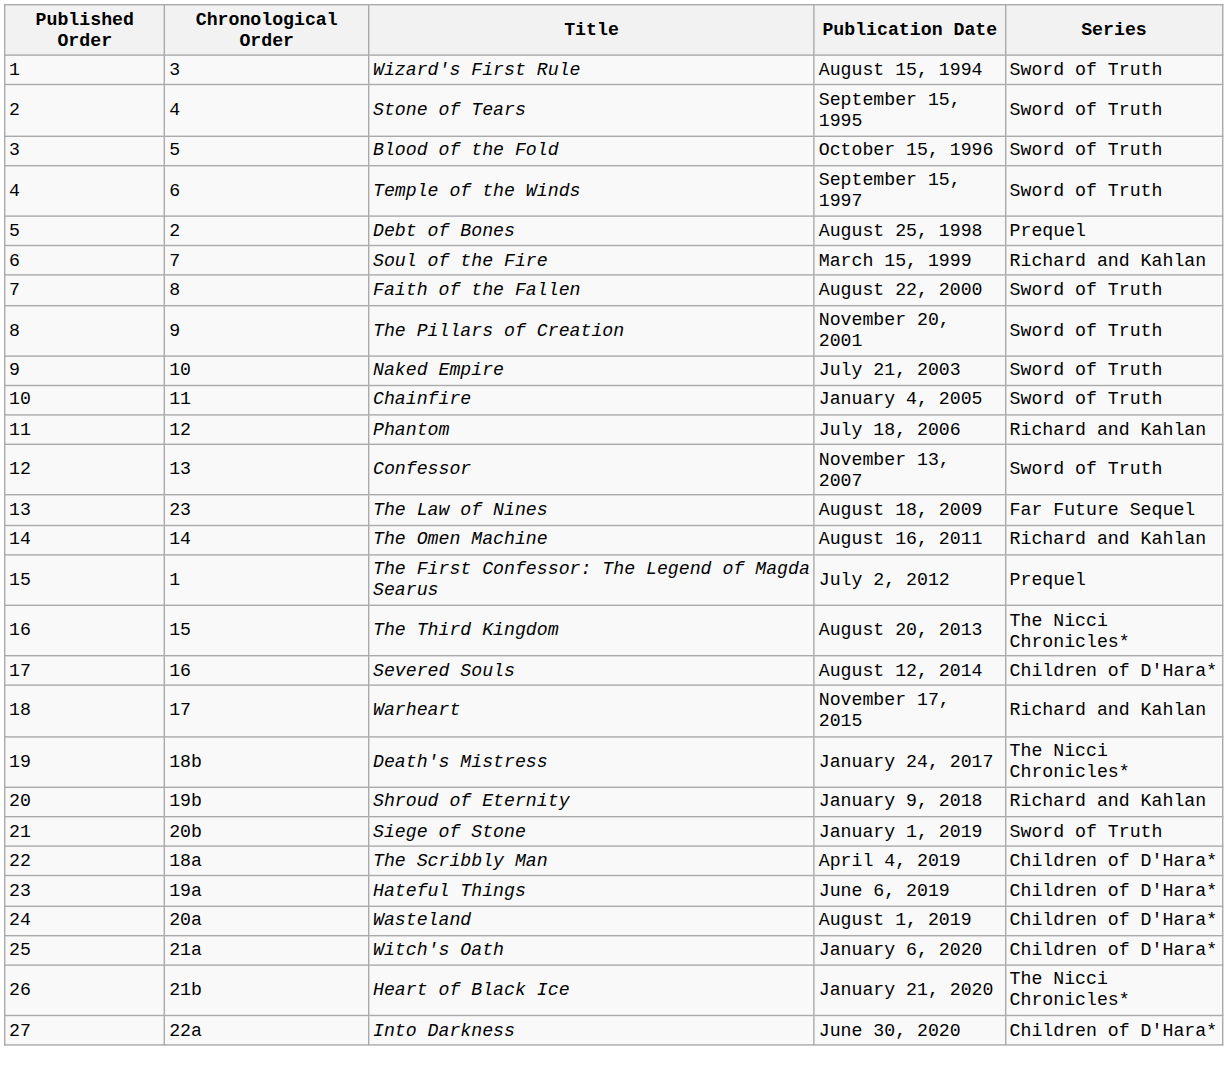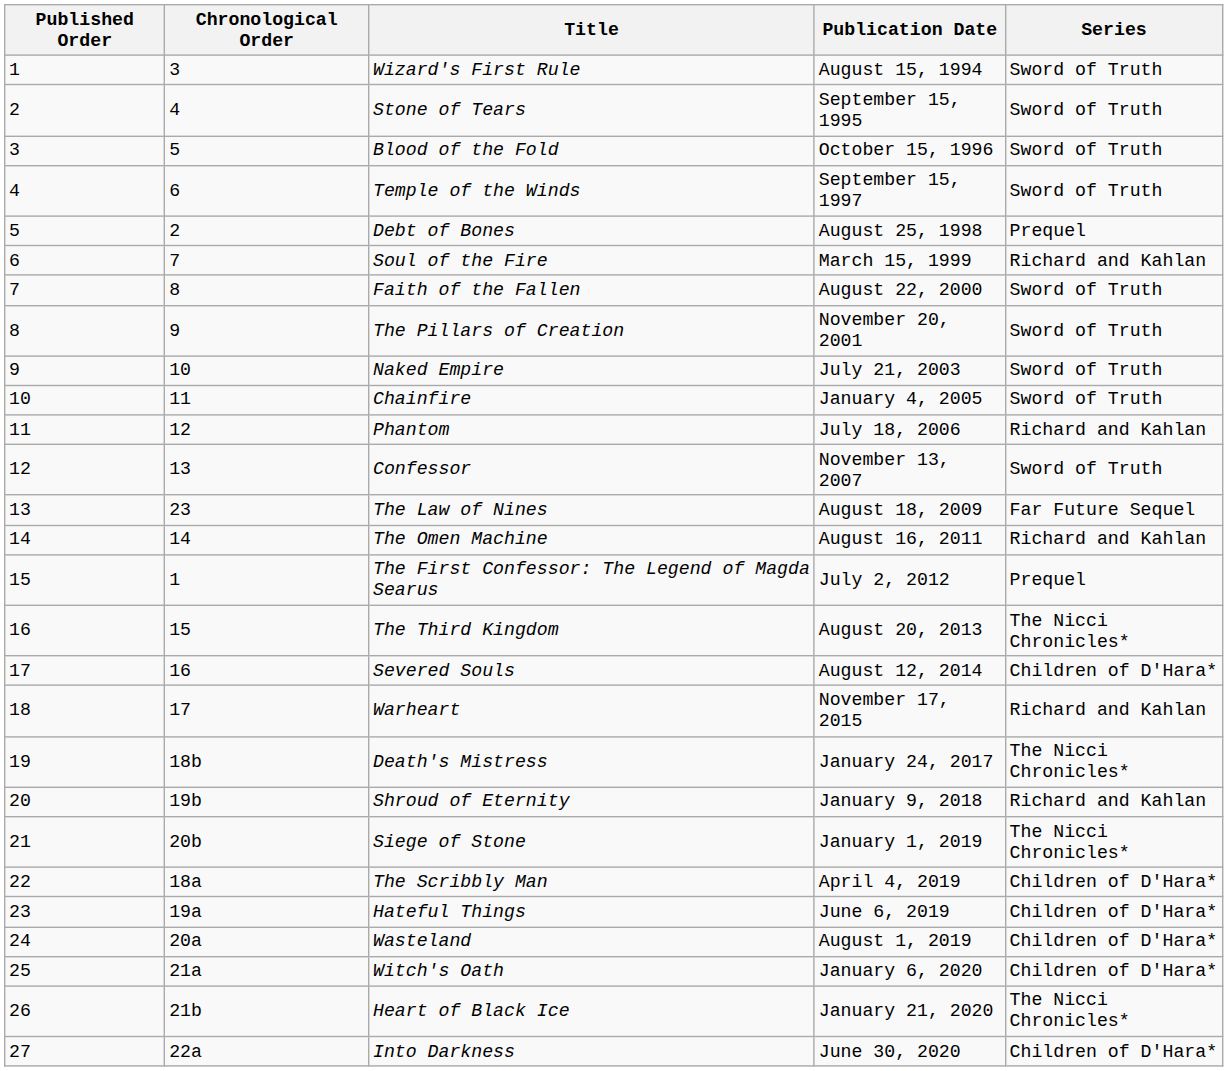 <table class="wikitable sortable">
 <tr>
 <th>Published Order</th>
 <th>Chronological Order</th>
 <th>Title</th>
 <th>Publication Date</th>
 <th>Series</th>
 </tr>
 <tr>
 <td>1</td>
 <td>3</td>
 <td><em>Wizard's First Rule</em></td>
 <td>August 15, 1994</td>
 <td>Sword of Truth</td>
 </tr>
 <tr>
 <td>2</td>
 <td>4</td>
 <td><em>Stone of Tears</em></td>
 <td>September 15, 1995</td>
 <td>Sword of Truth</td>
 </tr>
 <tr>
 <td>3</td>
 <td>5</td>
 <td><em>Blood of the Fold</em></td>
 <td>October 15, 1996</td>
 <td>Sword of Truth</td>
 </tr>
 <tr>
 <td>4</td>
 <td>6</td>
 <td><em>Temple of the Winds</em></td>
 <td>September 15, 1997</td>
 <td>Sword of Truth</td>
 </tr>
 <tr>
 <td>5</td>
 <td>2</td>
 <td><em>Debt of Bones</em></td>
 <td>August 25, 1998</td>
 <td>Prequel</td>
 </tr>
 <tr>
 <td>6</td>
 <td>7</td>
 <td><em>Soul of the Fire</em></td>
 <td>March 15, 1999</td>
 <td>Richard and Kahlan</td>
 </tr>
 <tr>
 <td>7</td>
 <td>8</td>
 <td><em>Faith of the Fallen</em></td>
 <td>August 22, 2000</td>
 <td>Sword of Truth</td>
 </tr>
 <tr>
 <td>8</td>
 <td>9</td>
 <td><em>The Pillars of Creation</em></td>
 <td>November 20, 2001</td>
 <td>Sword of Truth</td>
 </tr>
 <tr>
 <td>9</td>
 <td>10</td>
 <td><em>Naked Empire</em></td>
 <td>July 21, 2003</td>
 <td>Sword of Truth</td>
 </tr>
 <tr>
 <td>10</td>
 <td>11</td>
 <td><em>Chainfire</em></td>
 <td>January 4, 2005</td>
 <td>Sword of Truth</td>
 </tr>
 <tr>
 <td>11</td>
 <td>12</td>
 <td><em>Phantom</em></td>
 <td>July 18, 2006</td>
 <td>Richard and Kahlan</td>
 </tr>
 <tr>
 <td>12</td>
 <td>13</td>
 <td><em>Confessor</em></td>
 <td>November 13, 2007</td>
 <td>Sword of Truth</td>
 </tr>
 <tr>
 <td>13</td>
 <td>23</td>
 <td><em>The Law of Nines</em></td>
 <td>August 18, 2009</td>
 <td>Far Future Sequel</td>
 </tr>
 <tr>
 <td>14</td>
 <td>14</td>
 <td><em>The Omen Machine</em></td>
 <td>August 16, 2011</td>
 <td>Richard and Kahlan</td>
 </tr>
 <tr>
 <td>15</td>
 <td>1</td>
 <td><em>The First Confessor: The Legend of Magda Searus</em></td>
 <td>July 2, 2012</td>
 <td>Prequel</td>
 </tr>
 <tr>
 <td>16</td>
 <td>15</td>
 <td><em>The Third Kingdom</em></td>
 <td>August 20, 2013</td>
 <td>The Nicci Chronicles*</td>
 </tr>
 <tr>
 <td>17</td>
 <td>16</td>
 <td><em>Severed Souls</em></td>
 <td>August 12, 2014</td>
 <td>Children of D'Hara*</td>
 </tr>
 <tr>
 <td>18</td>
 <td>17</td>
 <td><em>Warheart</em></td>
 <td>November 17, 2015</td>
 <td>Richard and Kahlan</td>
 </tr>
 <tr>
 <td>19</td>
 <td>18b</td>
 <td><em>Death's Mistress</em></td>
 <td>January 24, 2017</td>
 <td>The Nicci Chronicles*</td>
 </tr>
 <tr>
 <td>20</td>
 <td>19b</td>
 <td><em>Shroud of Eternity</em></td>
 <td>January 9, 2018</td>
 <td>Richard and Kahlan</td>
 </tr>
 <tr>
 <td>21</td>
 <td>20b</td>
 <td><em>Siege of Stone</em></td>
 <td>January 1, 2019</td>
-<td>Sword of Truth</td>
+<td>The Nicci Chronicles*</td>
 </tr>
 <tr>
 <td>22</td>
 <td>18a</td>
 <td><em>The Scribbly Man</em></td>
 <td>April 4, 2019</td>
 <td>Children of D'Hara*</td>
 </tr>
 <tr>
 <td>23</td>
 <td>19a</td>
 <td><em>Hateful Things</em></td>
 <td>June 6, 2019</td>
 <td>Children of D'Hara*</td>
 </tr>
 <tr>
 <td>24</td>
 <td>20a</td>
 <td><em>Wasteland</em></td>
 <td>August 1, 2019</td>
 <td>Children of D'Hara*</td>
 </tr>
 <tr>
 <td>25</td>
 <td>21a</td>
 <td><em>Witch's Oath</em></td>
 <td>January 6, 2020</td>
 <td>Children of D'Hara*</td>
 </tr>
 <tr>
 <td>26</td>
 <td>21b</td>
 <td><em>Heart of Black Ice</em></td>
 <td>January 21, 2020</td>
 <td>The Nicci Chronicles*</td>
 </tr>
 <tr>
 <td>27</td>
 <td>22a</td>
 <td><em>Into Darkness</em></td>
 <td>June 30, 2020</td>
 <td>Children of D'Hara*</td>
 </tr>
 </table>
